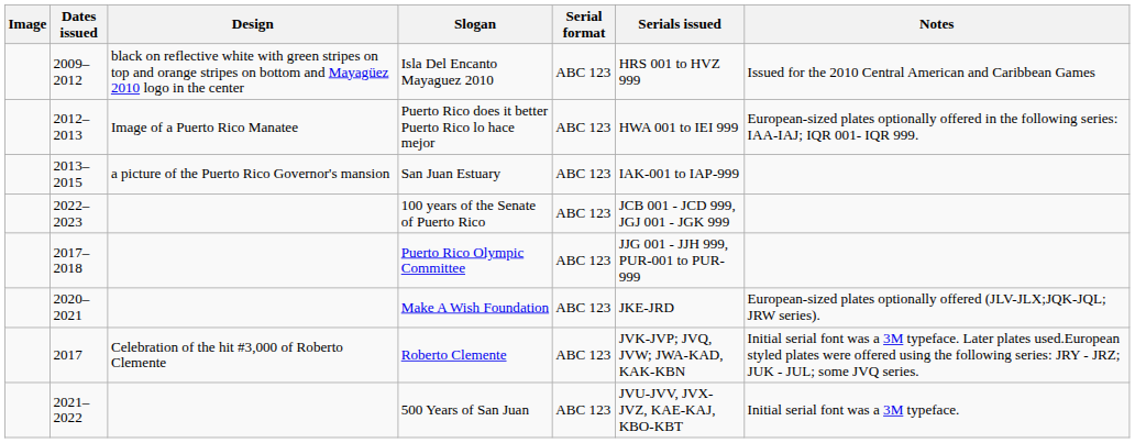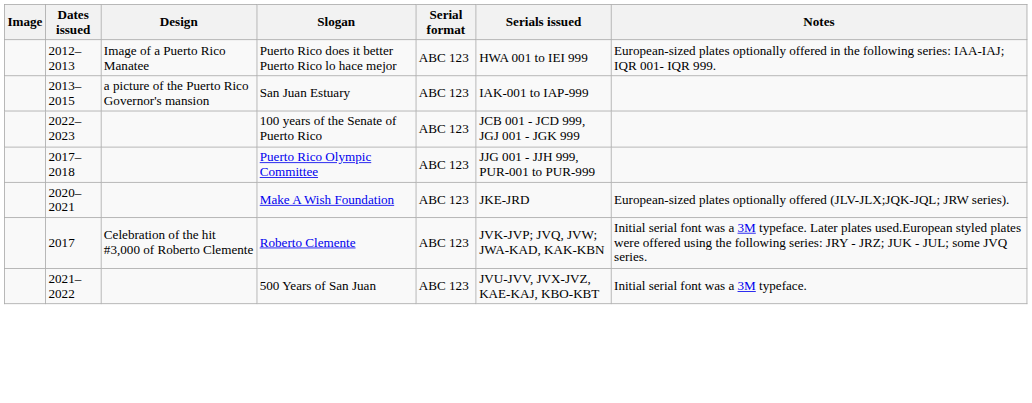 <table class="wikitable">
 <tr>
 <th>Image</th>
 <th>Dates issued</th>
 <th>Design</th>
 <th>Slogan</th>
 <th>Serial format</th>
 <th>Serials issued</th>
 <th>Notes</th>
-</tr>
-<tr>
-<td></td>
-<td>2009–2012</td>
-<td>black on reflective white with green stripes on top and orange stripes on bottom and <a href='#'>Mayagüez 2010</a> logo in the center</td>
-<td>Isla Del Encanto Mayaguez 2010</td>
-<td>ABC 123</td>
-<td>HRS 001 to HVZ 999</td>
-<td>Issued for the 2010 Central American and Caribbean Games</td>
 </tr>
 <tr>
 <td></td>
 <td>2012–2013</td>
 <td>Image of a Puerto Rico Manatee</td>
 <td>Puerto Rico does it better  Puerto Rico lo hace mejor</td>
 <td>ABC 123</td>
 <td>HWA 001 to IEI 999</td>
 <td>European-sized plates optionally offered in the following series: IAA-IAJ; IQR 001- IQR 999.</td>
 </tr>
 <tr>
 <td></td>
 <td>2013–2015</td>
 <td>a picture of the Puerto Rico Governor's mansion</td>
 <td>San Juan Estuary</td>
 <td>ABC 123</td>
 <td>IAK-001 to IAP-999</td>
 <td></td>
 </tr>
 <tr>
 <td></td>
 <td>2022–2023</td>
 <td></td>
 <td>100 years of the Senate of Puerto Rico</td>
 <td>ABC 123</td>
 <td>JCB 001 - JCD 999, JGJ 001 - JGK 999</td>
 <td></td>
 </tr>
 <tr>
 <td></td>
 <td>2017–2018</td>
 <td></td>
 <td><a href='#'>Puerto Rico Olympic Committee</a></td>
 <td>ABC 123</td>
 <td>JJG 001 - JJH 999, PUR-001 to PUR-999</td>
 <td></td>
 </tr>
 <tr>
 <td></td>
 <td>2020–2021</td>
 <td></td>
 <td><a href='#'>Make A Wish Foundation</a></td>
 <td>ABC 123</td>
 <td>JKE-JRD</td>
 <td>European-sized plates optionally offered (JLV-JLX;JQK-JQL; JRW series).</td>
 </tr>
 <tr>
 <td></td>
 <td>2017</td>
 <td>Celebration of the hit #3,000 of Roberto Clemente</td>
 <td><a href='#'>Roberto Clemente</a></td>
 <td>ABC 123</td>
 <td>JVK-JVP; JVQ, JVW; JWA-KAD, KAK-KBN</td>
 <td>Initial serial font was a <a href='#'>3M</a> typeface. Later plates used.European styled plates were offered using the following series: JRY - JRZ; JUK - JUL; some JVQ series.</td>
 </tr>
 <tr>
 <td></td>
 <td>2021–2022</td>
 <td></td>
 <td>500 Years of San Juan</td>
 <td>ABC 123</td>
 <td>JVU-JVV, JVX-JVZ, KAE-KAJ, KBO-KBT</td>
 <td>Initial serial font was a <a href='#'>3M</a> typeface.</td>
 </tr>
 </table>
